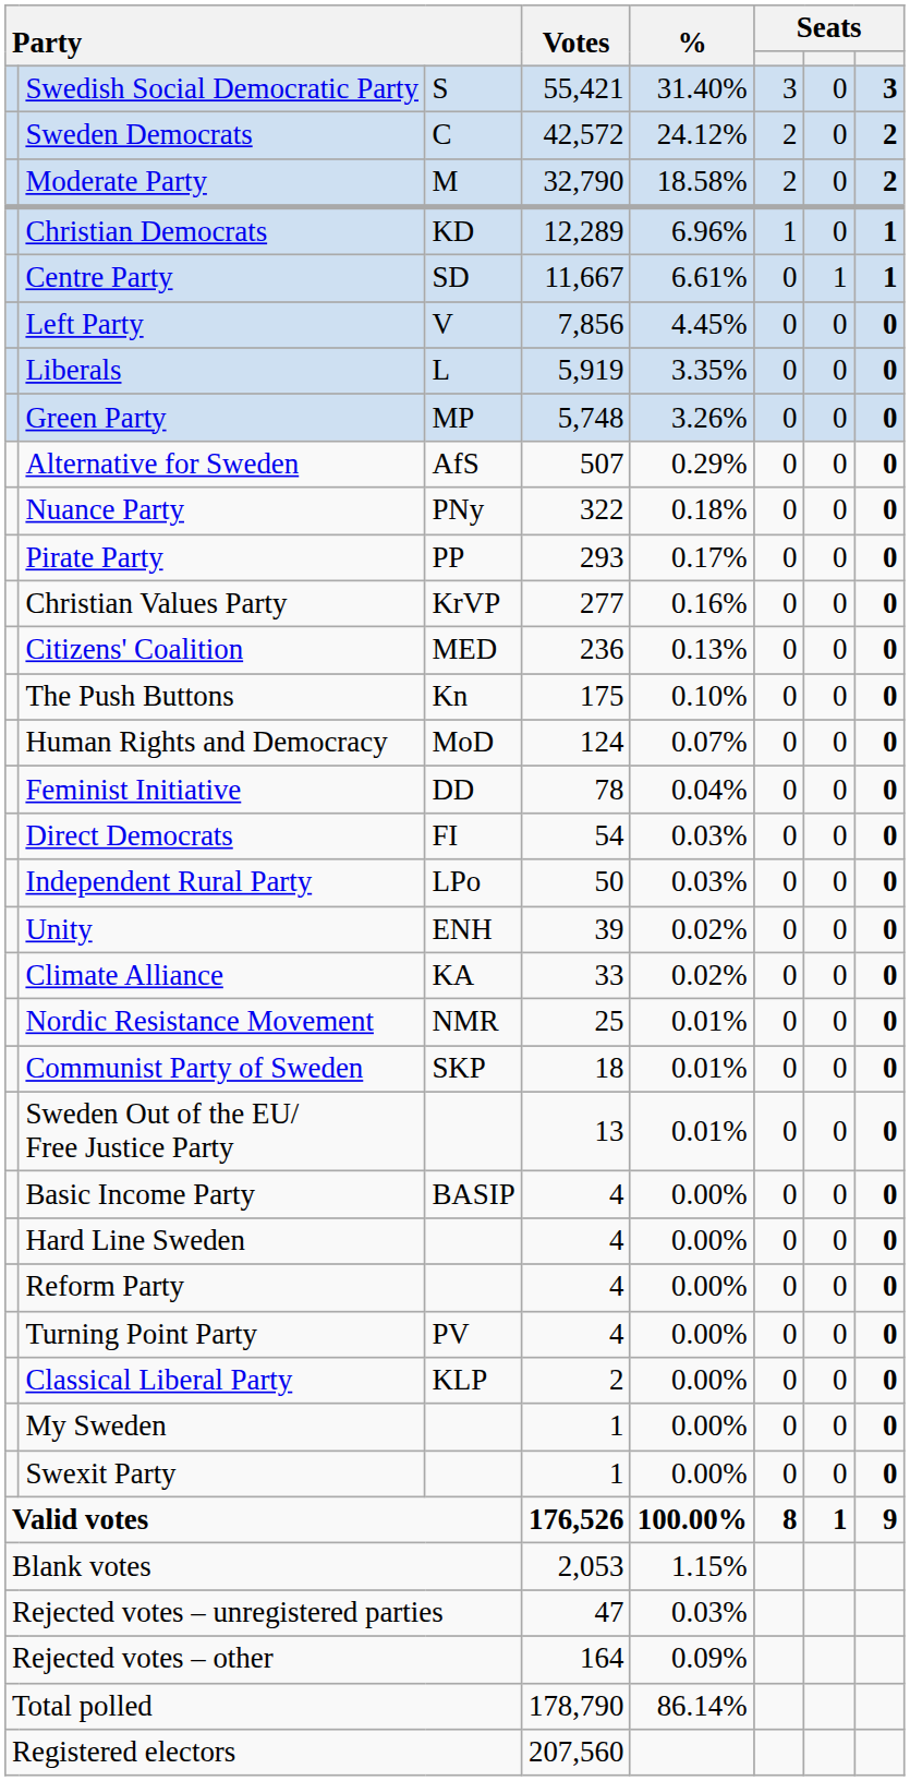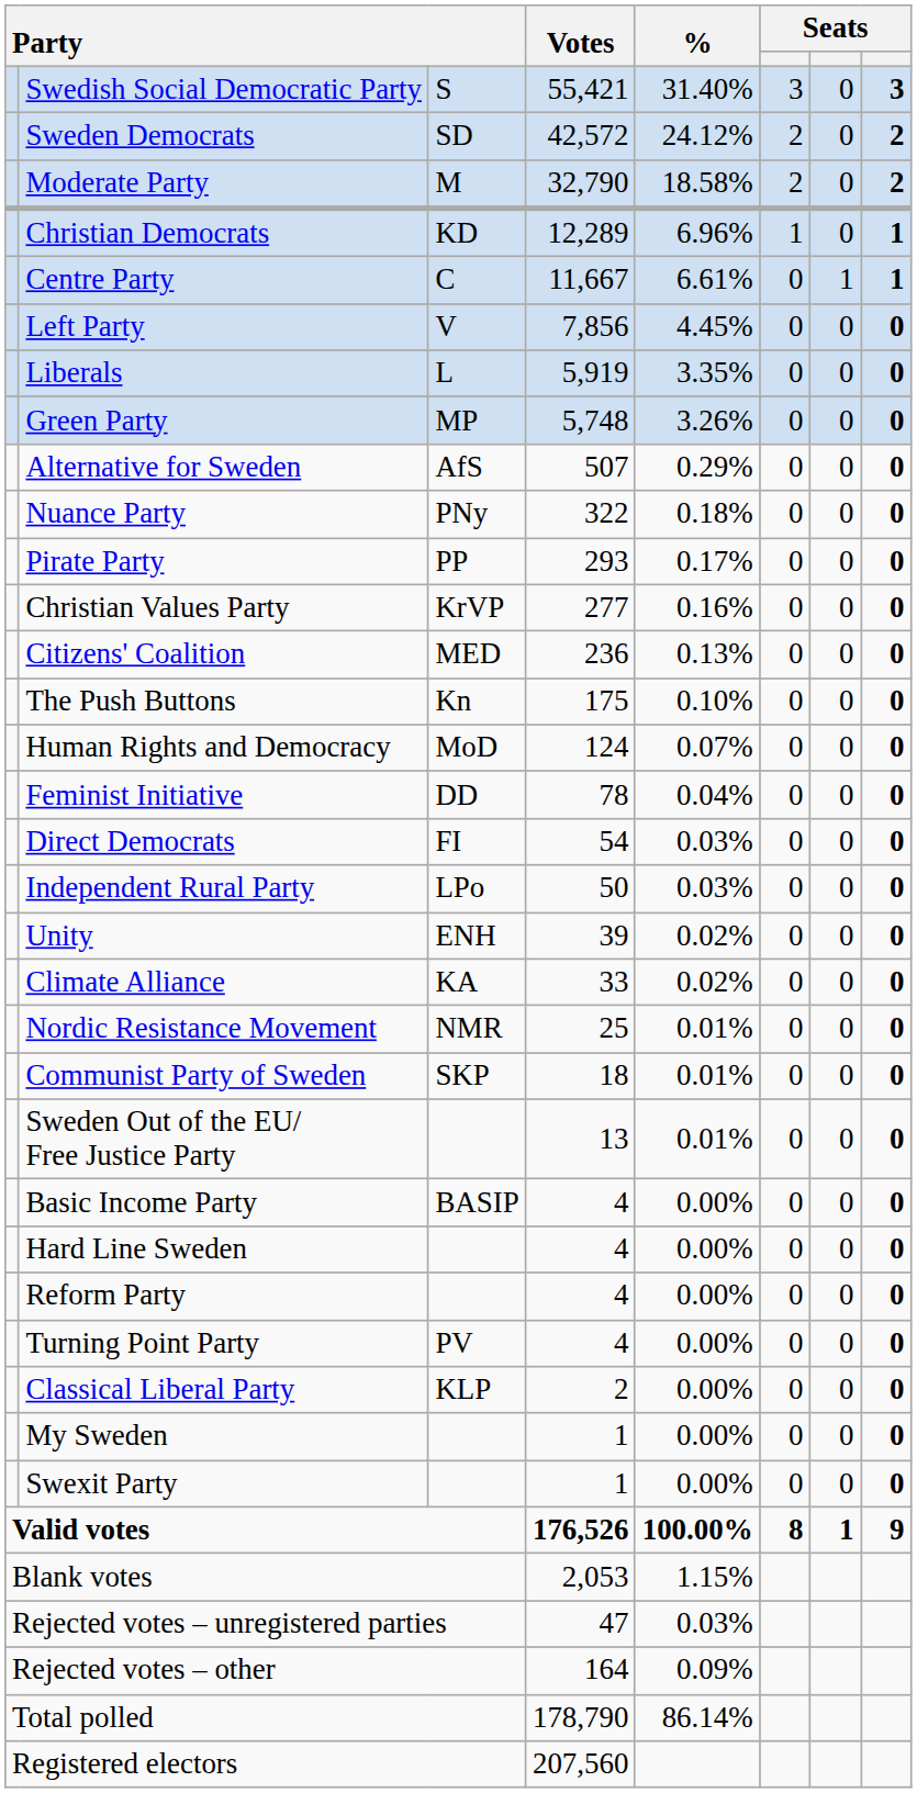 <table class="wikitable" border="1" style="text-align:right;">
 <tr>
 <th style="text-align:left;" valign=bottom rowspan=2 colspan=3>Party</th>
 <th align=center valign=bottom rowspan=2 width="50">Votes</th>
 <th align=center valign=bottom rowspan=2 width="50">%</th>
 <th colspan=3>Seats</th>
 </tr>
 <tr>
 <th align=center valign=bottom width="20"><small></small></th>
 <th align=center valign=bottom width="20"><small><a href='#'></a></small></th>
 <th align=center valign=bottom width="20"><small></small></th>
 </tr>
 <tr style="background:#CEE0F2;">
 <td></td>
 <td align=left style="white-space: nowrap;"><a href='#'>Swedish Social Democratic Party</a></td>
 <td align=left>S</td>
 <td>55,421</td>
 <td>31.40%</td>
 <td>3</td>
 <td>0</td>
 <td><strong>3</strong></td>
 </tr>
 <tr style="background:#CEE0F2;">
 <td></td>
 <td align=left><a href='#'>Sweden Democrats</a></td>
-<td align=left>C</td>
+<td align=left>SD</td>
 <td>42,572</td>
 <td>24.12%</td>
 <td>2</td>
 <td>0</td>
 <td><strong>2</strong></td>
 </tr>
 <tr style="background:#CEE0F2;">
 <td></td>
 <td align=left><a href='#'>Moderate Party</a></td>
 <td align=left>M</td>
 <td>32,790</td>
 <td>18.58%</td>
 <td>2</td>
 <td>0</td>
 <td><strong>2</strong></td>
 </tr>
 <tr style="background:#CEE0F2; border-top:3px solid darkgray;">
 <td></td>
 <td align=left><a href='#'>Christian Democrats</a></td>
 <td align=left>KD</td>
 <td>12,289</td>
 <td>6.96%</td>
 <td>1</td>
 <td>0</td>
 <td><strong>1</strong></td>
 </tr>
 <tr style="background:#CEE0F2;">
 <td></td>
 <td align=left><a href='#'>Centre Party</a></td>
-<td align=left>SD</td>
+<td align=left>C</td>
 <td>11,667</td>
 <td>6.61%</td>
 <td>0</td>
 <td>1</td>
 <td><strong>1</strong></td>
 </tr>
 <tr style="background:#CEE0F2;">
 <td></td>
 <td align=left><a href='#'>Left Party</a></td>
 <td align=left>V</td>
 <td>7,856</td>
 <td>4.45%</td>
 <td>0</td>
 <td>0</td>
 <td><strong>0</strong></td>
 </tr>
 <tr style="background:#CEE0F2;">
 <td></td>
 <td align=left><a href='#'>Liberals</a></td>
 <td align=left>L</td>
 <td>5,919</td>
 <td>3.35%</td>
 <td>0</td>
 <td>0</td>
 <td><strong>0</strong></td>
 </tr>
 <tr style="background:#CEE0F2;">
 <td></td>
 <td align=left><a href='#'>Green Party</a></td>
 <td align=left>MP</td>
 <td>5,748</td>
 <td>3.26%</td>
 <td>0</td>
 <td>0</td>
 <td><strong>0</strong></td>
 </tr>
 <tr>
 <td></td>
 <td align=left><a href='#'>Alternative for Sweden</a></td>
 <td align=left>AfS</td>
 <td>507</td>
 <td>0.29%</td>
 <td>0</td>
 <td>0</td>
 <td><strong>0</strong></td>
 </tr>
 <tr>
 <td></td>
 <td align=left><a href='#'>Nuance Party</a></td>
 <td align=left>PNy</td>
 <td>322</td>
 <td>0.18%</td>
 <td>0</td>
 <td>0</td>
 <td><strong>0</strong></td>
 </tr>
 <tr>
 <td></td>
 <td align=left><a href='#'>Pirate Party</a></td>
 <td align=left>PP</td>
 <td>293</td>
 <td>0.17%</td>
 <td>0</td>
 <td>0</td>
 <td><strong>0</strong></td>
 </tr>
 <tr>
 <td></td>
 <td align=left>Christian Values Party</td>
 <td align=left>KrVP</td>
 <td>277</td>
 <td>0.16%</td>
 <td>0</td>
 <td>0</td>
 <td><strong>0</strong></td>
 </tr>
 <tr>
 <td></td>
 <td align=left><a href='#'>Citizens' Coalition</a></td>
 <td align=left>MED</td>
 <td>236</td>
 <td>0.13%</td>
 <td>0</td>
 <td>0</td>
 <td><strong>0</strong></td>
 </tr>
 <tr>
 <td></td>
 <td align=left>The Push Buttons</td>
 <td align=left>Kn</td>
 <td>175</td>
 <td>0.10%</td>
 <td>0</td>
 <td>0</td>
 <td><strong>0</strong></td>
 </tr>
 <tr>
 <td></td>
 <td align=left>Human Rights and Democracy</td>
 <td align=left>MoD</td>
 <td>124</td>
 <td>0.07%</td>
 <td>0</td>
 <td>0</td>
 <td><strong>0</strong></td>
 </tr>
 <tr>
 <td></td>
 <td align=left><a href='#'>Feminist Initiative</a></td>
 <td align=left>DD</td>
 <td>78</td>
 <td>0.04%</td>
 <td>0</td>
 <td>0</td>
 <td><strong>0</strong></td>
 </tr>
 <tr>
 <td></td>
 <td align=left><a href='#'>Direct Democrats</a></td>
 <td align=left>FI</td>
 <td>54</td>
 <td>0.03%</td>
 <td>0</td>
 <td>0</td>
 <td><strong>0</strong></td>
 </tr>
 <tr>
 <td></td>
 <td align=left><a href='#'>Independent Rural Party</a></td>
 <td align=left>LPo</td>
 <td>50</td>
 <td>0.03%</td>
 <td>0</td>
 <td>0</td>
 <td><strong>0</strong></td>
 </tr>
 <tr>
 <td></td>
 <td align=left><a href='#'>Unity</a></td>
 <td align=left>ENH</td>
 <td>39</td>
 <td>0.02%</td>
 <td>0</td>
 <td>0</td>
 <td><strong>0</strong></td>
 </tr>
 <tr>
 <td></td>
 <td align=left><a href='#'>Climate Alliance</a></td>
 <td align=left>KA</td>
 <td>33</td>
 <td>0.02%</td>
 <td>0</td>
 <td>0</td>
 <td><strong>0</strong></td>
 </tr>
 <tr>
 <td></td>
 <td align=left><a href='#'>Nordic Resistance Movement</a></td>
 <td align=left>NMR</td>
 <td>25</td>
 <td>0.01%</td>
 <td>0</td>
 <td>0</td>
 <td><strong>0</strong></td>
 </tr>
 <tr>
 <td></td>
 <td align=left><a href='#'>Communist Party of Sweden</a></td>
 <td align=left>SKP</td>
 <td>18</td>
 <td>0.01%</td>
 <td>0</td>
 <td>0</td>
 <td><strong>0</strong></td>
 </tr>
 <tr>
 <td></td>
 <td align=left>Sweden Out of the EU/<br>Free Justice Party</td>
 <td align=left></td>
 <td>13</td>
 <td>0.01%</td>
 <td>0</td>
 <td>0</td>
 <td><strong>0</strong></td>
 </tr>
 <tr>
 <td></td>
 <td align=left>Basic Income Party</td>
 <td align=left>BASIP</td>
 <td>4</td>
 <td>0.00%</td>
 <td>0</td>
 <td>0</td>
 <td><strong>0</strong></td>
 </tr>
 <tr>
 <td></td>
 <td align=left>Hard Line Sweden</td>
 <td align=left></td>
 <td>4</td>
 <td>0.00%</td>
 <td>0</td>
 <td>0</td>
 <td><strong>0</strong></td>
 </tr>
 <tr>
 <td></td>
 <td align=left>Reform Party</td>
 <td align=left></td>
 <td>4</td>
 <td>0.00%</td>
 <td>0</td>
 <td>0</td>
 <td><strong>0</strong></td>
 </tr>
 <tr>
 <td></td>
 <td align=left>Turning Point Party</td>
 <td align=left>PV</td>
 <td>4</td>
 <td>0.00%</td>
 <td>0</td>
 <td>0</td>
 <td><strong>0</strong></td>
 </tr>
 <tr>
 <td></td>
 <td align=left><a href='#'>Classical Liberal Party</a></td>
 <td align=left>KLP</td>
 <td>2</td>
 <td>0.00%</td>
 <td>0</td>
 <td>0</td>
 <td><strong>0</strong></td>
 </tr>
 <tr>
 <td></td>
 <td align=left>My Sweden</td>
 <td align=left></td>
 <td>1</td>
 <td>0.00%</td>
 <td>0</td>
 <td>0</td>
 <td><strong>0</strong></td>
 </tr>
 <tr>
 <td></td>
 <td align=left>Swexit Party</td>
 <td align=left></td>
 <td>1</td>
 <td>0.00%</td>
 <td>0</td>
 <td>0</td>
 <td><strong>0</strong></td>
 </tr>
 <tr style="font-weight:bold">
 <td align=left colspan=3>Valid votes</td>
 <td>176,526</td>
 <td>100.00%</td>
 <td>8</td>
 <td>1</td>
 <td>9</td>
 </tr>
 <tr>
 <td align=left colspan=3>Blank votes</td>
 <td>2,053</td>
 <td>1.15%</td>
 <td></td>
 <td></td>
 <td></td>
 </tr>
 <tr>
 <td align=left colspan=3>Rejected votes – unregistered parties</td>
 <td>47</td>
 <td>0.03%</td>
 <td></td>
 <td></td>
 <td></td>
 </tr>
 <tr>
 <td align=left colspan=3>Rejected votes – other</td>
 <td>164</td>
 <td>0.09%</td>
 <td></td>
 <td></td>
 <td></td>
 </tr>
 <tr>
 <td align=left colspan=3>Total polled</td>
 <td>178,790</td>
 <td>86.14%</td>
 <td></td>
 <td></td>
 <td></td>
 </tr>
 <tr>
 <td align=left colspan=3>Registered electors</td>
 <td>207,560</td>
 <td></td>
 <td></td>
 <td></td>
 <td></td>
 </tr>
 </table>
